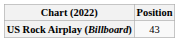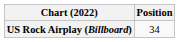 <table class="wikitable sortable plainrowheaders" style="text-align:center">
 <tr>
 <th scope="col">Chart (2022)</th>
 <th scope="col">Position</th>
 </tr>
 <tr>
 <th scope="row">US Rock Airplay (<em>Billboard</em>)</th>
-<td>43</td>
+<td>34</td>
 </tr>
 </table>
